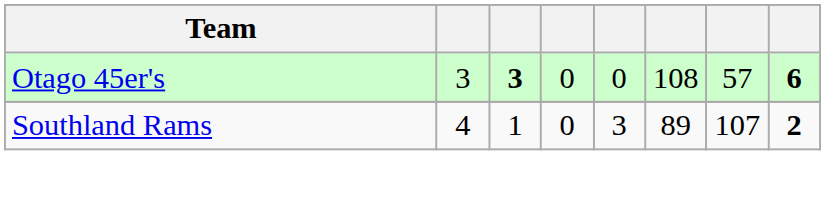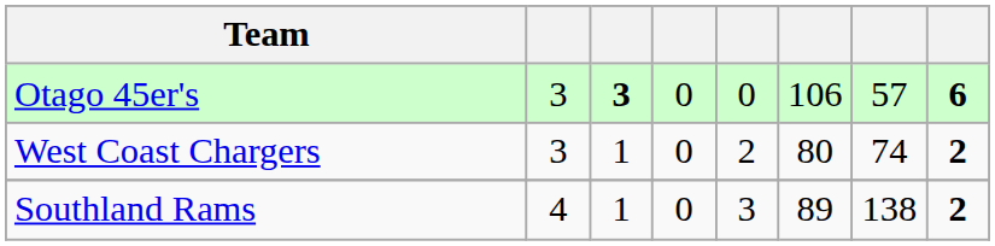 <table class="wikitable" style="text-align:center">
 <tr>
 <th width="220">Team</th>
 <th width="20"></th>
 <th width="20"></th>
 <th width="20"></th>
 <th width="20"></th>
 <th width="25"></th>
 <th width="25"></th>
 <th width="20"></th>
 </tr>
 <tr style="background: #ccffcc;">
 <td style="text-align:left;"><a href='#'>Otago 45er's</a></td>
 <td>3</td>
 <td><strong>3</strong></td>
 <td>0</td>
 <td>0</td>
-<td>108</td>
+<td>106</td>
 <td>57</td>
 <td><strong>6</strong></td>
+</tr>
+<tr>
+<td style="text-align:left;"><a href='#'>West Coast Chargers</a></td>
+<td>3</td>
+<td>1</td>
+<td>0</td>
+<td>2</td>
+<td>80</td>
+<td>74</td>
+<td><strong>2</strong></td>
 </tr>
 <tr>
 </tr>
 <tr style=>
 <td style="text-align:left;"><a href='#'>Southland Rams</a></td>
 <td>4</td>
 <td>1</td>
 <td>0</td>
 <td>3</td>
 <td>89</td>
-<td>107</td>
+<td>138</td>
 <td><strong>2</strong></td>
 </tr>
 </table>
